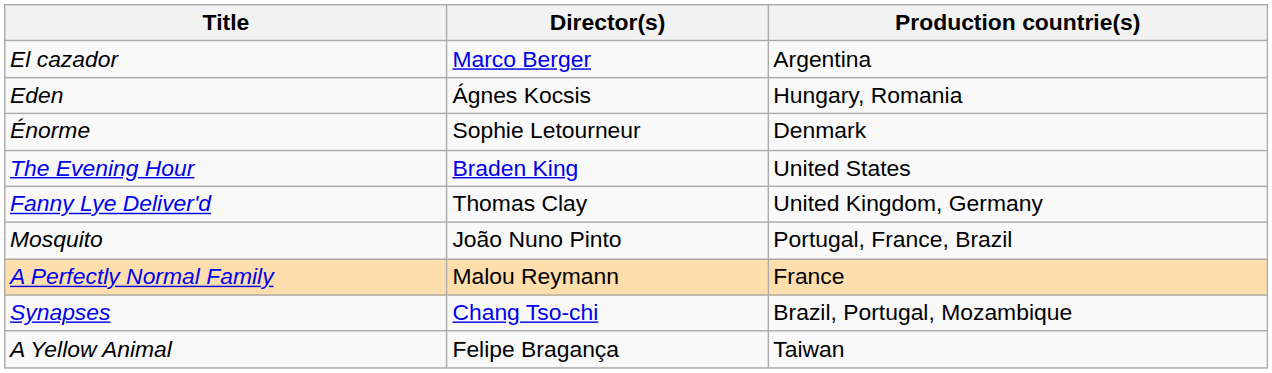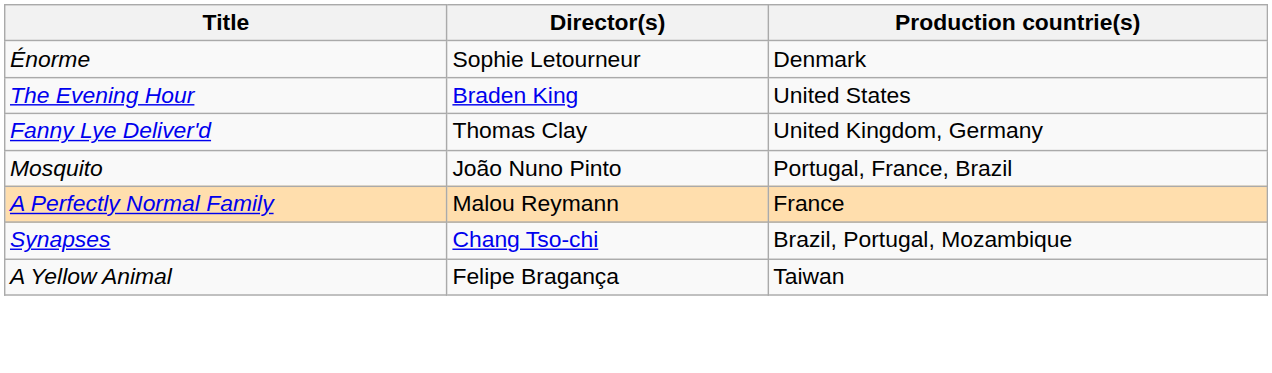 <table class="sortable wikitable" style="width:100%; margin-bottom:4px" cellpadding="5">
 <tr>
 <th scope="col">Title</th>
 <th scope="col">Director(s)</th>
 <th scope="col">Production countrie(s)</th>
-</tr>
-<tr>
-<td><em>El cazador</em></td>
-<td><a href='#'>Marco Berger</a></td>
-<td>Argentina</td>
-</tr>
-<tr>
-<td><em>Eden</em></td>
-<td>Ágnes Kocsis</td>
-<td>Hungary, Romania</td>
 </tr>
 <tr>
 <td><em>Énorme</em></td>
 <td>Sophie Letourneur</td>
 <td>Denmark</td>
 </tr>
 <tr>
 <td><em><a href='#'>The Evening Hour</a></em></td>
 <td><a href='#'>Braden King</a></td>
 <td>United States</td>
 </tr>
 <tr>
 <td><em><a href='#'>Fanny Lye Deliver'd</a></em></td>
 <td>Thomas Clay</td>
 <td>United Kingdom, Germany</td>
 </tr>
 <tr>
 <td><em>Mosquito</em></td>
 <td>João Nuno Pinto</td>
 <td>Portugal, France, Brazil</td>
 </tr>
 <tr style="background:#FFDEAD;">
 <td><em><a href='#'>A Perfectly Normal Family</a></em></td>
 <td>Malou Reymann</td>
 <td>France</td>
 </tr>
 <tr>
 <td><em><a href='#'>Synapses</a></em></td>
 <td><a href='#'>Chang Tso-chi</a></td>
 <td>Brazil, Portugal, Mozambique</td>
 </tr>
 <tr>
 <td><em>A Yellow Animal</em></td>
 <td>Felipe Bragança</td>
 <td>Taiwan</td>
 </tr>
 </table>
